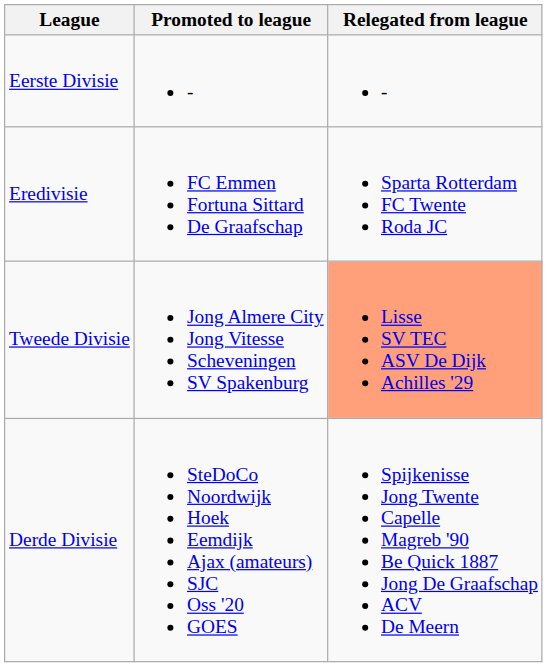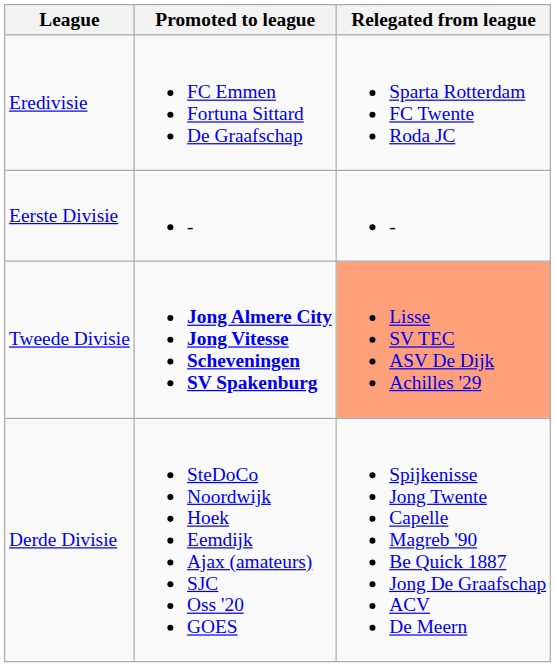 <table class="wikitable">
 <tr>
 <th>League</th>
 <th>Promoted to league</th>
 <th>Relegated from league</th>
 </tr>
 <tr>
+<td><a href='#'>Eredivisie</a></td>
+<td><br><ul><li><a href='#'>FC Emmen</a></li><li><a href='#'>Fortuna Sittard</a></li><li><a href='#'>De Graafschap</a></li></ul></td>
+<td><br><ul><li><a href='#'>Sparta Rotterdam</a></li><li><a href='#'>FC Twente</a></li><li><a href='#'>Roda JC</a></li></ul></td>
+</tr>
+<tr>
 <td><a href='#'>Eerste Divisie</a></td>
 <td><br><ul><li>-</li></ul></td>
 <td><br><ul><li>-</li></ul></td>
 </tr>
 <tr>
-<td><a href='#'>Eredivisie</a></td>
-<td><br><ul><li><a href='#'>FC Emmen</a></li><li><a href='#'>Fortuna Sittard</a></li><li><a href='#'>De Graafschap</a></li></ul></td>
-<td><br><ul><li><a href='#'>Sparta Rotterdam</a></li><li><a href='#'>FC Twente</a></li><li><a href='#'>Roda JC</a></li></ul></td>
-</tr>
-<tr>
 <td><a href='#'>Tweede Divisie</a></td>
-<td><br><ul><li><a href='#'>Jong Almere City</a></li><li><a href='#'>Jong Vitesse</a></li><li><a href='#'>Scheveningen</a></li><li><a href='#'>SV Spakenburg</a></li></ul></td>
+<td><strong><br><ul><li><a href='#'>Jong Almere City</a></li><li><a href='#'>Jong Vitesse</a></li><li><a href='#'>Scheveningen</a></li><li><a href='#'>SV Spakenburg</a></li></ul></strong></td>
 <td style="background: lightsalmon;"><br><ul><li><a href='#'>Lisse</a></li><li><a href='#'>SV TEC</a></li><li><a href='#'>ASV De Dijk</a></li><li><a href='#'>Achilles '29</a></li></ul></td>
 </tr>
 <tr>
 <td><a href='#'>Derde Divisie</a></td>
 <td><br><ul><li><a href='#'>SteDoCo</a></li><li><a href='#'>Noordwijk</a></li><li><a href='#'>Hoek</a></li><li><a href='#'>Eemdijk</a></li><li><a href='#'>Ajax (amateurs)</a></li><li><a href='#'>SJC</a></li><li><a href='#'>Oss '20</a></li><li><a href='#'>GOES</a></li></ul></td>
 <td><br><ul><li><a href='#'>Spijkenisse</a></li><li><a href='#'>Jong Twente</a></li><li><a href='#'>Capelle</a></li><li><a href='#'>Magreb '90</a></li><li><a href='#'>Be Quick 1887</a></li><li><a href='#'>Jong De Graafschap</a></li><li><a href='#'>ACV</a></li><li><a href='#'>De Meern</a></li></ul></td>
 </tr>
 </table>
